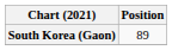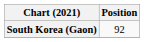 <table class="wikitable plainrowheaders" style="text-align:center">
 <tr>
 <th scope="col">Chart (2021)</th>
 <th scope="col">Position</th>
 </tr>
 <tr>
 <th scope="row">South Korea (Gaon)</th>
-<td>89</td>
+<td>92</td>
 </tr>
 <tr>
 </tr>
 </table>
